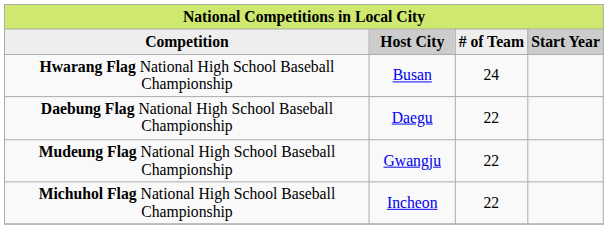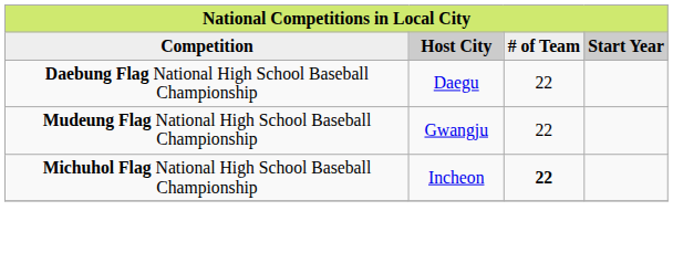 <table class="wikitable">
 <tr>
 <th colspan="4" style="background:#CFE96F;"><span>National Competitions in Local City</span></th>
 </tr>
 <tr>
 <th style="background:#eeeeee;"  width="365">Competition</th>
 <th style="background:#cccccc;" width="80">Host City</th>
 <th style="background:#eeeeee;"># of Team</th>
 <th style="background:#cccccc;">Start Year</th>
-</tr>
-<tr align=center>
-<td><strong>Hwarang Flag</strong> National High School Baseball Championship</td>
-<td><a href='#'>Busan</a></td>
-<td>24</td>
-<td></td>
 </tr>
 <tr align=center>
 <td><strong>Daebung Flag</strong> National High School Baseball Championship</td>
 <td><a href='#'>Daegu</a></td>
 <td>22</td>
 <td></td>
 </tr>
 <tr align=center>
 <td><strong>Mudeung Flag</strong> National High School Baseball Championship</td>
 <td><a href='#'>Gwangju</a></td>
 <td>22</td>
 <td></td>
 </tr>
 <tr align=center>
 <td><strong>Michuhol Flag</strong> National High School Baseball Championship</td>
 <td><a href='#'>Incheon</a></td>
-<td>22</td>
+<td><strong>22</strong></td>
 <td></td>
 </tr>
 <tr>
 </tr>
 </table>
